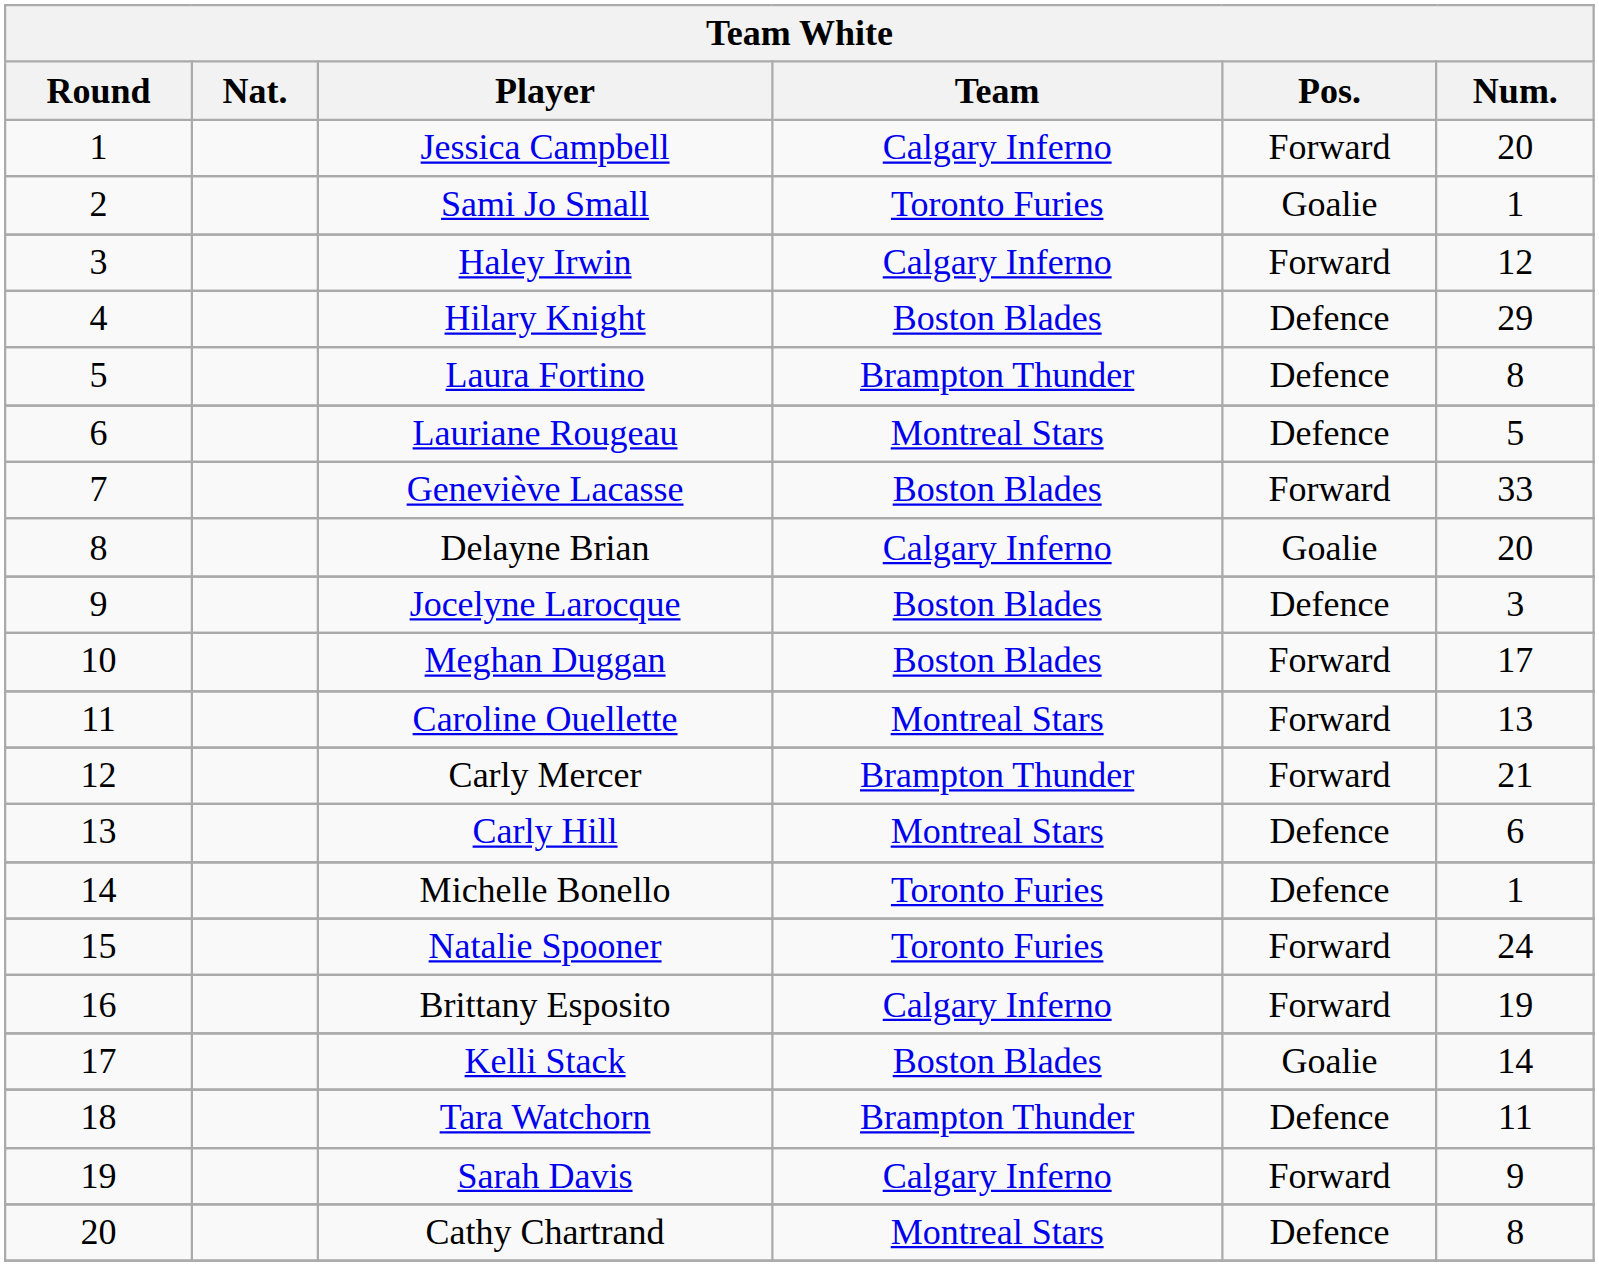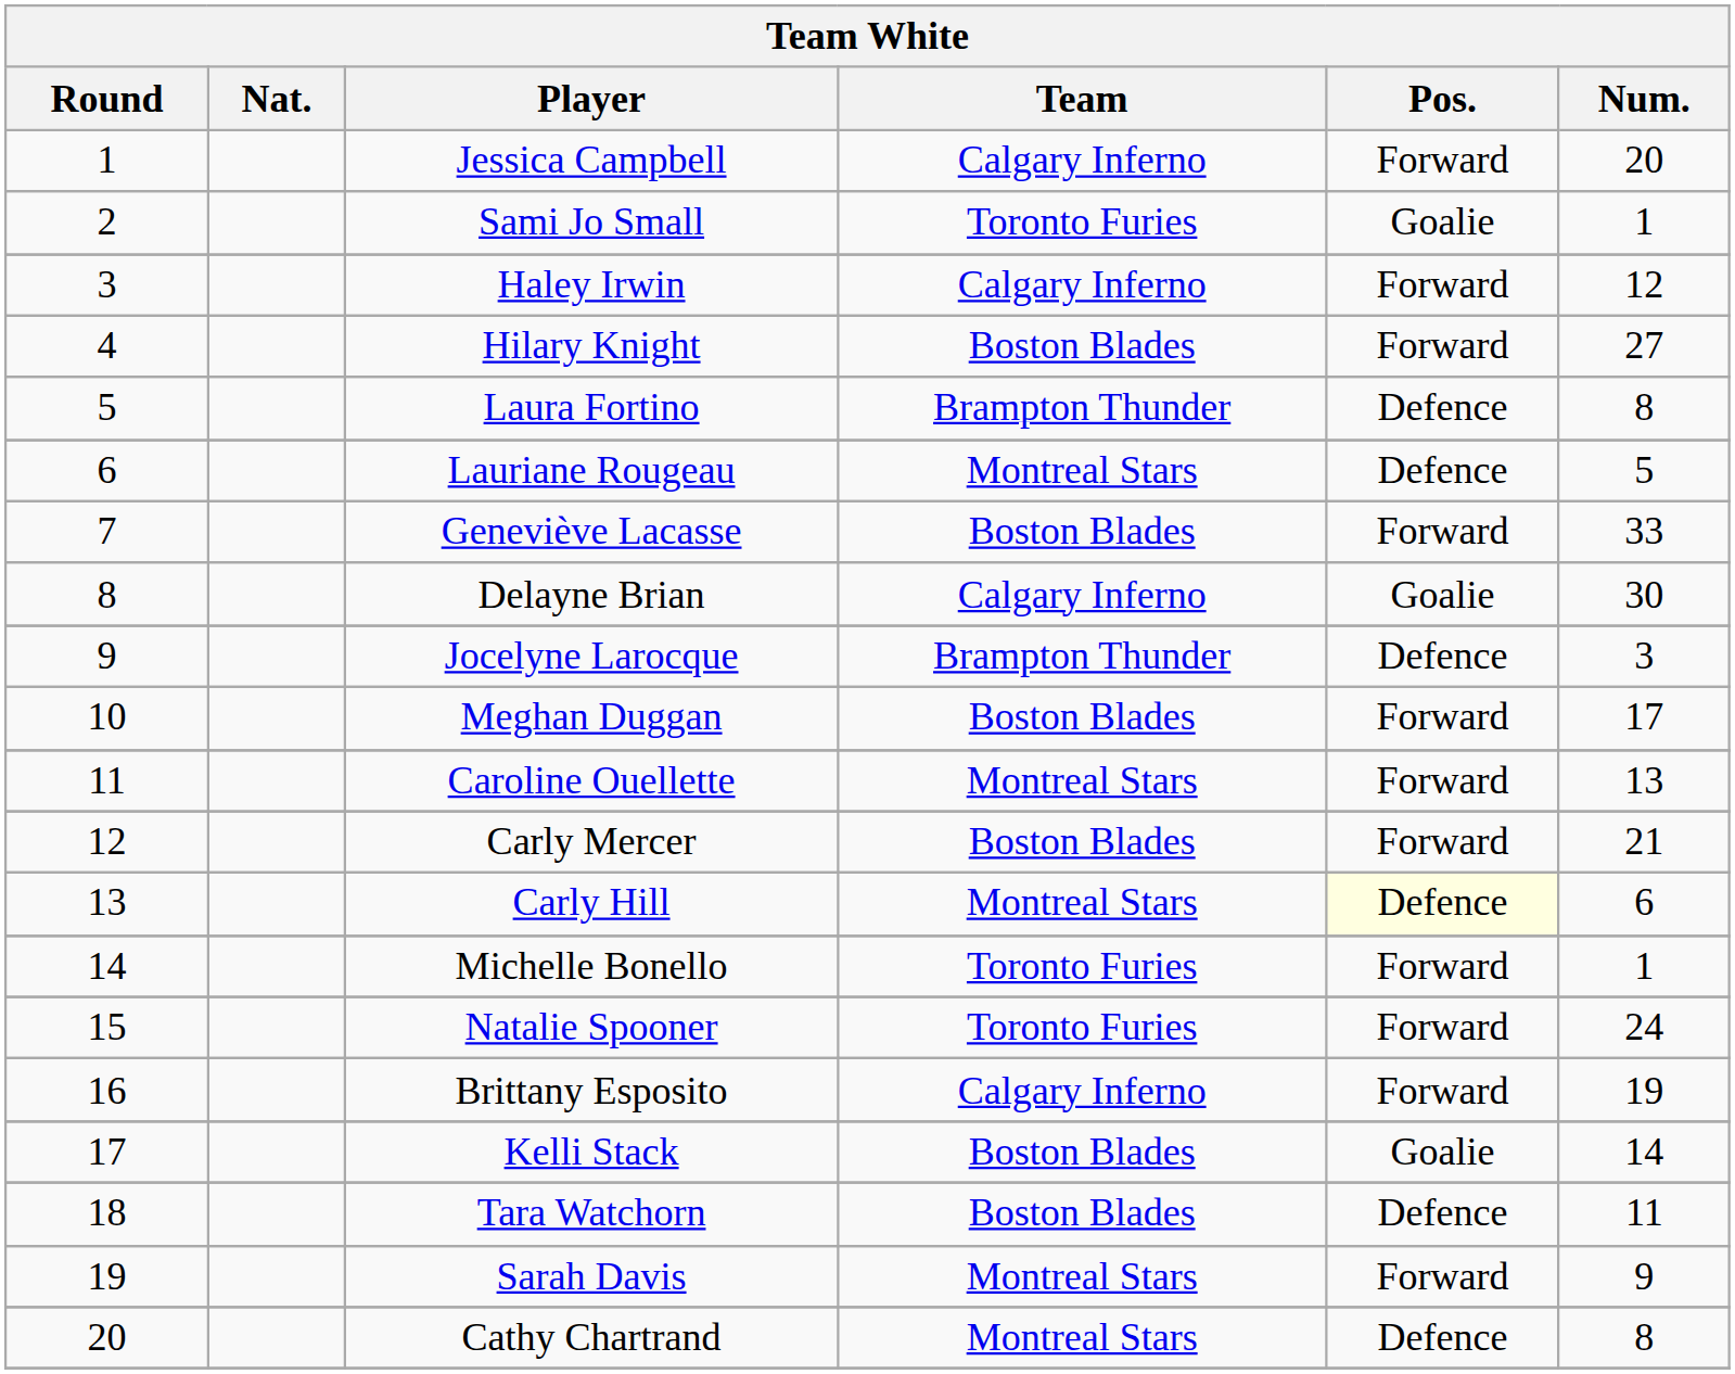 <table width="80%" class="wikitable" style="text-align:center">
 <tr>
 <th colspan=6>Team White</th>
 </tr>
 <tr>
 <th>Round</th>
 <th>Nat.</th>
 <th>Player</th>
 <th>Team</th>
 <th>Pos.</th>
 <th>Num.</th>
 </tr>
 <tr>
 <td>1</td>
 <td></td>
 <td><a href='#'>Jessica Campbell</a></td>
 <td><a href='#'>Calgary Inferno</a></td>
 <td>Forward</td>
 <td>20</td>
 </tr>
 <tr>
 </tr>
 <tr>
 <td>2</td>
 <td></td>
 <td><a href='#'>Sami Jo Small</a></td>
 <td><a href='#'>Toronto Furies</a></td>
 <td>Goalie</td>
 <td>1</td>
 </tr>
 <tr>
 </tr>
 <tr>
 <td>3</td>
 <td></td>
 <td><a href='#'>Haley Irwin</a></td>
 <td><a href='#'>Calgary Inferno</a></td>
 <td>Forward</td>
 <td>12</td>
 </tr>
 <tr>
 </tr>
 <tr>
 <td>4</td>
 <td></td>
 <td><a href='#'>Hilary Knight</a></td>
 <td><a href='#'>Boston Blades</a></td>
-<td>Defence</td>
-<td>29</td>
+<td>Forward</td>
+<td>27</td>
 </tr>
 <tr>
 </tr>
 <tr>
 <td>5</td>
 <td></td>
 <td><a href='#'>Laura Fortino</a></td>
 <td><a href='#'>Brampton Thunder</a></td>
 <td>Defence</td>
 <td>8</td>
 </tr>
 <tr>
 </tr>
 <tr>
 <td>6</td>
 <td></td>
 <td><a href='#'>Lauriane Rougeau</a></td>
 <td><a href='#'>Montreal Stars</a></td>
 <td>Defence</td>
 <td>5</td>
 </tr>
 <tr>
 </tr>
 <tr>
 <td>7</td>
 <td></td>
 <td><a href='#'>Geneviève Lacasse</a></td>
 <td><a href='#'>Boston Blades</a></td>
 <td>Forward</td>
 <td>33</td>
 </tr>
 <tr>
 </tr>
 <tr>
 <td>8</td>
 <td></td>
 <td>Delayne Brian</td>
 <td><a href='#'>Calgary Inferno</a></td>
 <td>Goalie</td>
-<td>20</td>
+<td>30</td>
 </tr>
 <tr>
 </tr>
 <tr>
 <td>9</td>
 <td></td>
 <td><a href='#'>Jocelyne Larocque</a></td>
-<td><a href='#'>Boston Blades</a></td>
+<td><a href='#'>Brampton Thunder</a></td>
 <td>Defence</td>
 <td>3</td>
 </tr>
 <tr>
 </tr>
 <tr>
 <td>10</td>
 <td></td>
 <td><a href='#'>Meghan Duggan</a></td>
 <td><a href='#'>Boston Blades</a></td>
 <td>Forward</td>
 <td>17</td>
 </tr>
 <tr>
 </tr>
 <tr>
 <td>11</td>
 <td></td>
 <td><a href='#'>Caroline Ouellette</a></td>
 <td><a href='#'>Montreal Stars</a></td>
 <td>Forward</td>
 <td>13</td>
 </tr>
 <tr>
 </tr>
 <tr>
 <td>12</td>
 <td></td>
 <td>Carly Mercer</td>
-<td><a href='#'>Brampton Thunder</a></td>
+<td><a href='#'>Boston Blades</a></td>
 <td>Forward</td>
 <td>21</td>
 </tr>
 <tr>
 </tr>
 <tr>
 <td>13</td>
 <td></td>
 <td><a href='#'>Carly Hill</a></td>
 <td><a href='#'>Montreal Stars</a></td>
-<td>Defence</td>
+<td style="background: lightyellow;">Defence</td>
 <td>6</td>
 </tr>
 <tr>
 </tr>
 <tr>
 <td>14</td>
 <td></td>
 <td>Michelle Bonello</td>
 <td><a href='#'>Toronto Furies</a></td>
-<td>Defence</td>
+<td>Forward</td>
 <td>1</td>
 </tr>
 <tr>
 </tr>
 <tr>
 <td>15</td>
 <td></td>
 <td><a href='#'>Natalie Spooner</a></td>
 <td><a href='#'>Toronto Furies</a></td>
 <td>Forward</td>
 <td>24</td>
 </tr>
 <tr>
 </tr>
 <tr>
 <td>16</td>
 <td></td>
 <td>Brittany Esposito</td>
 <td><a href='#'>Calgary Inferno</a></td>
 <td>Forward</td>
 <td>19</td>
 </tr>
 <tr>
 </tr>
 <tr>
 <td>17</td>
 <td></td>
 <td><a href='#'>Kelli Stack</a></td>
 <td><a href='#'>Boston Blades</a></td>
 <td>Goalie</td>
 <td>14</td>
 </tr>
 <tr>
 </tr>
 <tr>
 <td>18</td>
 <td></td>
 <td><a href='#'>Tara Watchorn</a></td>
-<td><a href='#'>Brampton Thunder</a></td>
+<td><a href='#'>Boston Blades</a></td>
 <td>Defence</td>
 <td>11</td>
 </tr>
 <tr>
 </tr>
 <tr>
 <td>19</td>
 <td></td>
 <td><a href='#'>Sarah Davis</a></td>
-<td><a href='#'>Calgary Inferno</a></td>
+<td><a href='#'>Montreal Stars</a></td>
 <td>Forward</td>
 <td>9</td>
 </tr>
 <tr>
 </tr>
 <tr>
 <td>20</td>
 <td></td>
 <td>Cathy Chartrand</td>
 <td><a href='#'>Montreal Stars</a></td>
 <td>Defence</td>
 <td>8</td>
 </tr>
 <tr>
 </tr>
 </table>
